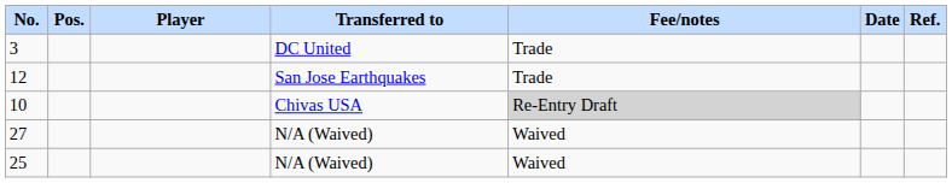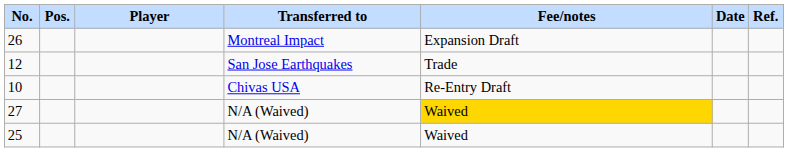 <table class="wikitable sortable" style="text-align:left; font-size:95%;">
 <tr>
 <th style="background:#c2ddff; width:30px;"><strong>No.</strong></th>
 <th style="background:#c2ddff; width:30px;"><strong>Pos.</strong></th>
 <th style="background:#c2ddff; width:150px;"><strong>Player</strong></th>
 <th style="background:#c2ddff; width:200px;"><strong>Transferred to</strong></th>
 <th style="background:#c2ddff; width:300px;"><strong>Fee/notes</strong></th>
 <th style="background:#c2ddff; width:30px;"><strong>Date</strong></th>
 <th style="background:#c2ddff; width:30px;"><strong>Ref.</strong></th>
 </tr>
 <tr>
-<td>3</td>
+<td>26</td>
 <td align=center></td>
 <td></td>
-<td> <a href='#'>DC United</a></td>
-<td>Trade</td>
+<td> <a href='#'>Montreal Impact</a></td>
+<td>Expansion Draft</td>
 <td></td>
 <td></td>
 </tr>
 <tr>
 <td>12</td>
 <td align=center></td>
 <td></td>
 <td> <a href='#'>San Jose Earthquakes</a></td>
 <td>Trade</td>
 <td></td>
 <td></td>
 </tr>
 <tr>
 <td>10</td>
 <td align=center></td>
 <td></td>
 <td> <a href='#'>Chivas USA</a></td>
-<td style="background: lightgrey;">Re-Entry Draft</td>
+<td>Re-Entry Draft</td>
 <td></td>
 <td></td>
 </tr>
 <tr>
 <td>27</td>
 <td align=center></td>
 <td></td>
 <td>N/A (Waived)</td>
-<td>Waived</td>
+<td style="background: gold;">Waived</td>
 <td></td>
 <td></td>
 </tr>
 <tr>
 <td>25</td>
 <td align=center></td>
 <td></td>
 <td>N/A (Waived)</td>
 <td>Waived</td>
 <td></td>
 <td></td>
 </tr>
 </table>
